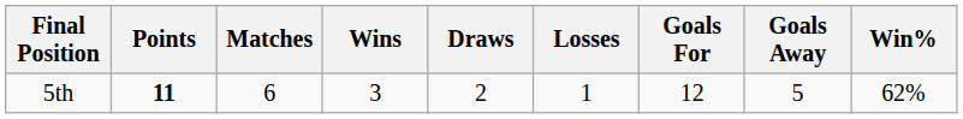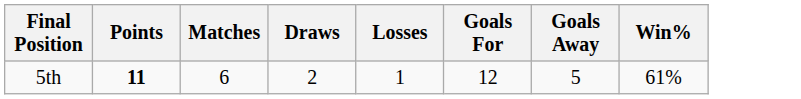 <table class="wikitable" style="font-size: 95%; text-align: center;">
 <tr>
 <th width=60>Final Position</th>
 <th width=60>Points</th>
 <th width=60>Matches</th>
-<th width=60>Wins</th>
 <th width=60>Draws</th>
 <th width=60>Losses</th>
 <th width=60>Goals For</th>
 <th width=60>Goals Away</th>
 <th width=60>Win%</th>
 </tr>
 <tr>
 <td>5th</td>
 <td><strong>11</strong></td>
 <td>6</td>
-<td>3</td>
 <td>2</td>
 <td>1</td>
 <td>12</td>
 <td>5</td>
-<td>62%</td>
+<td>61%</td>
 </tr>
 </table>
